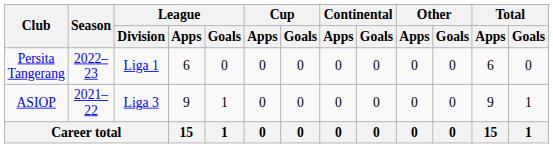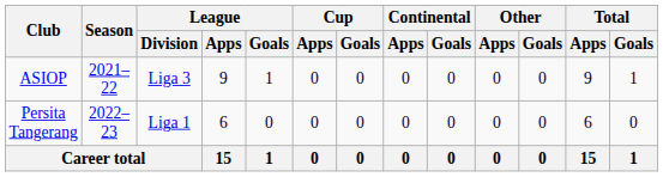 <table class="wikitable" style="text-align: center">
 <tr>
 <th rowspan="2">Club</th>
 <th rowspan="2">Season</th>
 <th colspan="3">League</th>
 <th colspan="2">Cup</th>
 <th colspan="2">Continental</th>
 <th colspan="2">Other</th>
 <th colspan="2">Total</th>
 </tr>
 <tr>
 <th>Division</th>
 <th>Apps</th>
 <th>Goals</th>
 <th>Apps</th>
 <th>Goals</th>
 <th>Apps</th>
 <th>Goals</th>
 <th>Apps</th>
 <th>Goals</th>
 <th>Apps</th>
 <th>Goals</th>
 </tr>
 <tr>
+<td rowspan="1"><a href='#'>ASIOP</a></td>
+<td><a href='#'>2021–22</a></td>
+<td rowspan="1" valign="center"><a href='#'>Liga 3</a></td>
+<td>9</td>
+<td>1</td>
+<td>0</td>
+<td>0</td>
+<td>0</td>
+<td>0</td>
+<td>0</td>
+<td>0</td>
+<td>9</td>
+<td>1</td>
+</tr>
+<tr>
 <td rowspan="1"><a href='#'>Persita Tangerang</a></td>
 <td><a href='#'>2022–23</a></td>
 <td rowspan="1" valign="center"><a href='#'>Liga 1</a></td>
 <td>6</td>
 <td>0</td>
 <td>0</td>
 <td>0</td>
 <td>0</td>
 <td>0</td>
 <td>0</td>
 <td>0</td>
 <td>6</td>
 <td>0</td>
 </tr>
 <tr>
-<td rowspan="1"><a href='#'>ASIOP</a></td>
-<td><a href='#'>2021–22</a></td>
-<td rowspan="1" valign="center"><a href='#'>Liga 3</a></td>
-<td>9</td>
-<td>1</td>
-<td>0</td>
-<td>0</td>
-<td>0</td>
-<td>0</td>
-<td>0</td>
-<td>0</td>
-<td>9</td>
-<td>1</td>
-</tr>
-<tr>
 <th colspan=3>Career total</th>
 <th>15</th>
 <th>1</th>
 <th>0</th>
 <th>0</th>
 <th>0</th>
 <th>0</th>
 <th>0</th>
 <th>0</th>
 <th>15</th>
 <th>1</th>
 </tr>
 </table>
